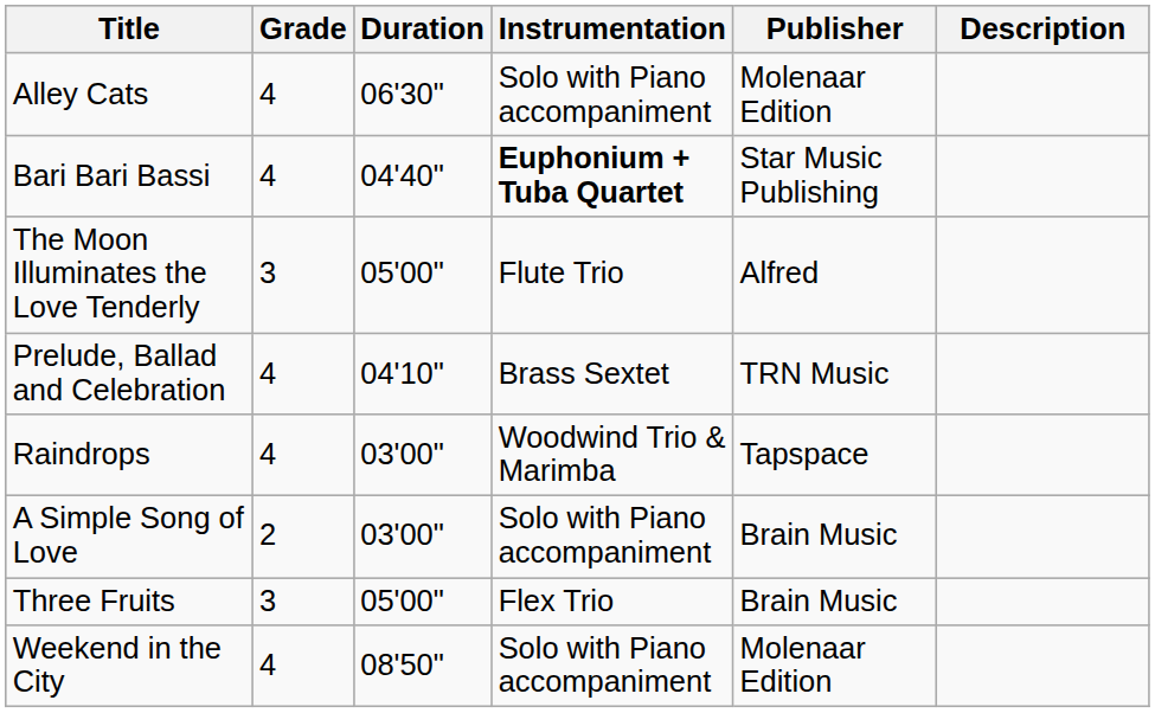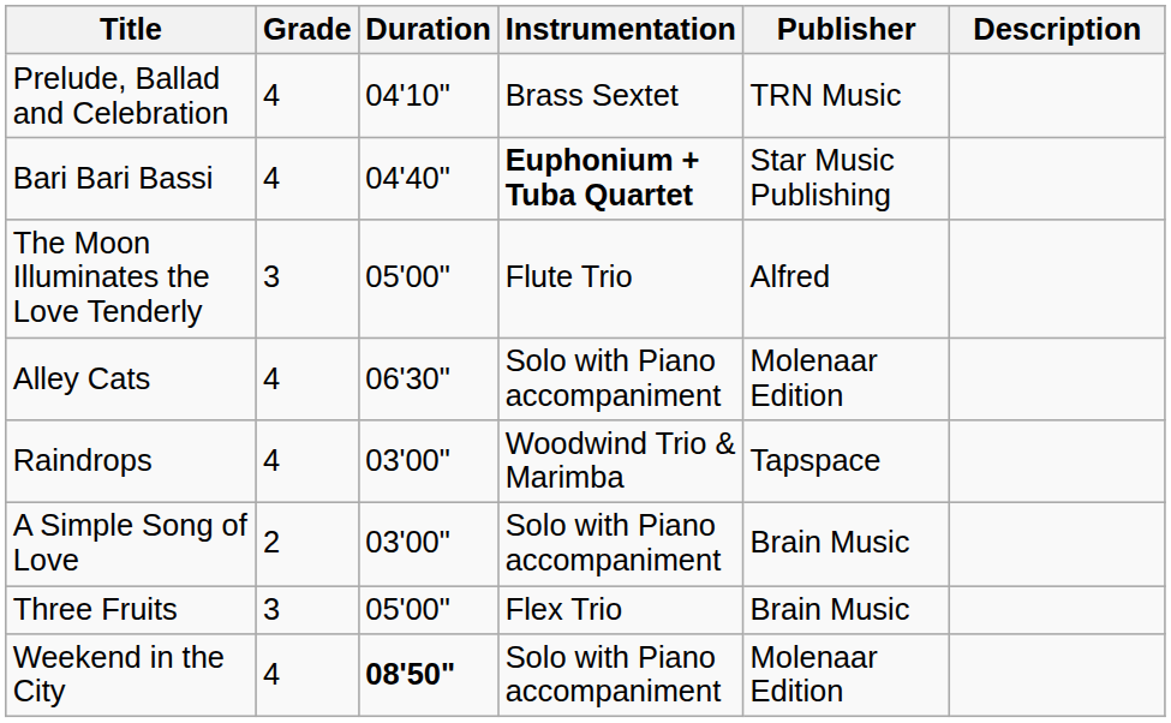 <table class="wikitable sortable">
 <tr>
 <th width=25%>Title</th>
 <th width=8%>Grade</th>
 <th width=7%>Duration</th>
 <th width=20%>Instrumentation</th>
 <th width=20%>Publisher</th>
 <th width=20%>Description</th>
 </tr>
 <tr>
-<td>Alley Cats</td>
+<td>Prelude, Ballad and Celebration</td>
 <td>4</td>
-<td>06'30"</td>
-<td>Solo with Piano accompaniment</td>
-<td>Molenaar Edition</td>
+<td>04'10"</td>
+<td>Brass Sextet</td>
+<td>TRN Music</td>
 <td></td>
 </tr>
 <tr>
 <td>Bari Bari Bassi</td>
 <td>4</td>
 <td>04'40"</td>
 <td><strong>Euphonium + Tuba Quartet</strong></td>
 <td>Star Music Publishing</td>
 <td></td>
 </tr>
 <tr>
 <td>The Moon Illuminates the Love Tenderly</td>
 <td>3</td>
 <td>05'00"</td>
 <td>Flute Trio</td>
 <td>Alfred</td>
 <td></td>
 </tr>
 <tr>
-<td>Prelude, Ballad and Celebration</td>
+<td>Alley Cats</td>
 <td>4</td>
-<td>04'10"</td>
-<td>Brass Sextet</td>
-<td>TRN Music</td>
+<td>06'30"</td>
+<td>Solo with Piano accompaniment</td>
+<td>Molenaar Edition</td>
 <td></td>
 </tr>
 <tr>
 <td>Raindrops</td>
 <td>4</td>
 <td>03'00"</td>
 <td>Woodwind Trio & Marimba</td>
 <td>Tapspace</td>
 <td></td>
 </tr>
 <tr>
 <td>A Simple Song of Love</td>
 <td>2</td>
 <td>03'00"</td>
 <td>Solo with Piano accompaniment</td>
 <td>Brain Music</td>
 <td></td>
 </tr>
 <tr>
 <td>Three Fruits</td>
 <td>3</td>
 <td>05'00"</td>
 <td>Flex Trio</td>
 <td>Brain Music</td>
 <td></td>
 </tr>
 <tr>
 <td>Weekend in the City</td>
 <td>4</td>
-<td>08'50"</td>
+<td><strong>08'50"</strong></td>
 <td>Solo with Piano accompaniment</td>
 <td>Molenaar Edition</td>
 <td></td>
 </tr>
 </table>
